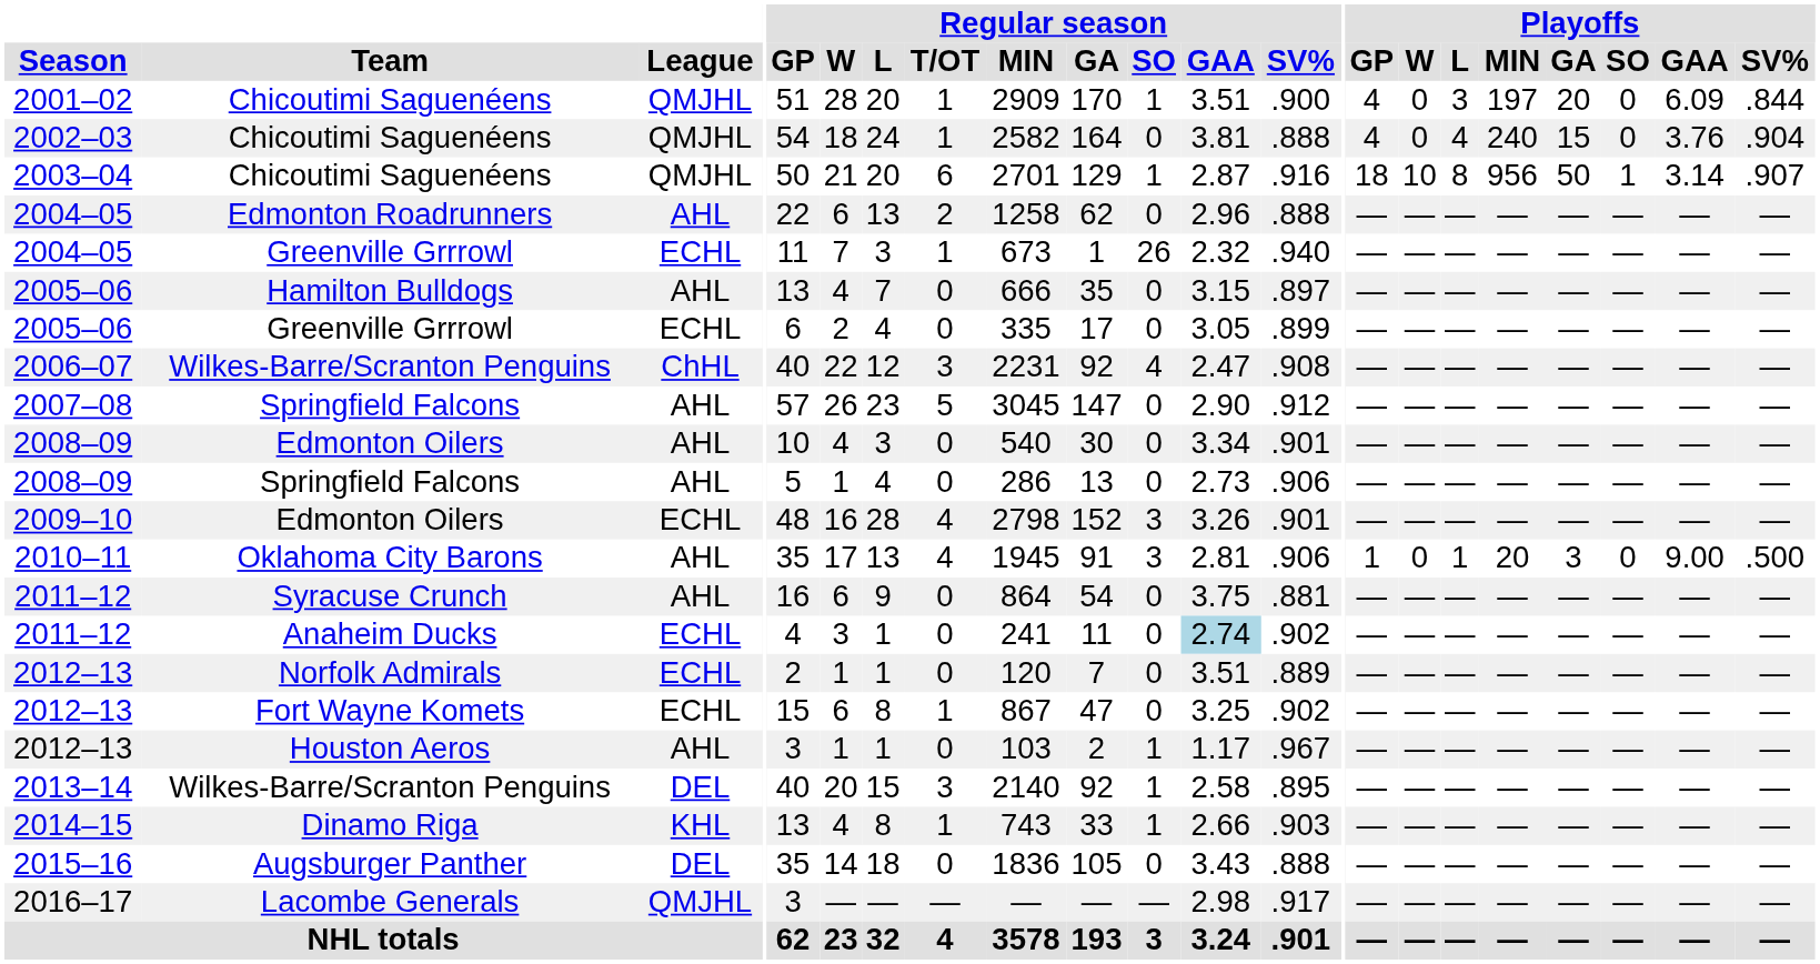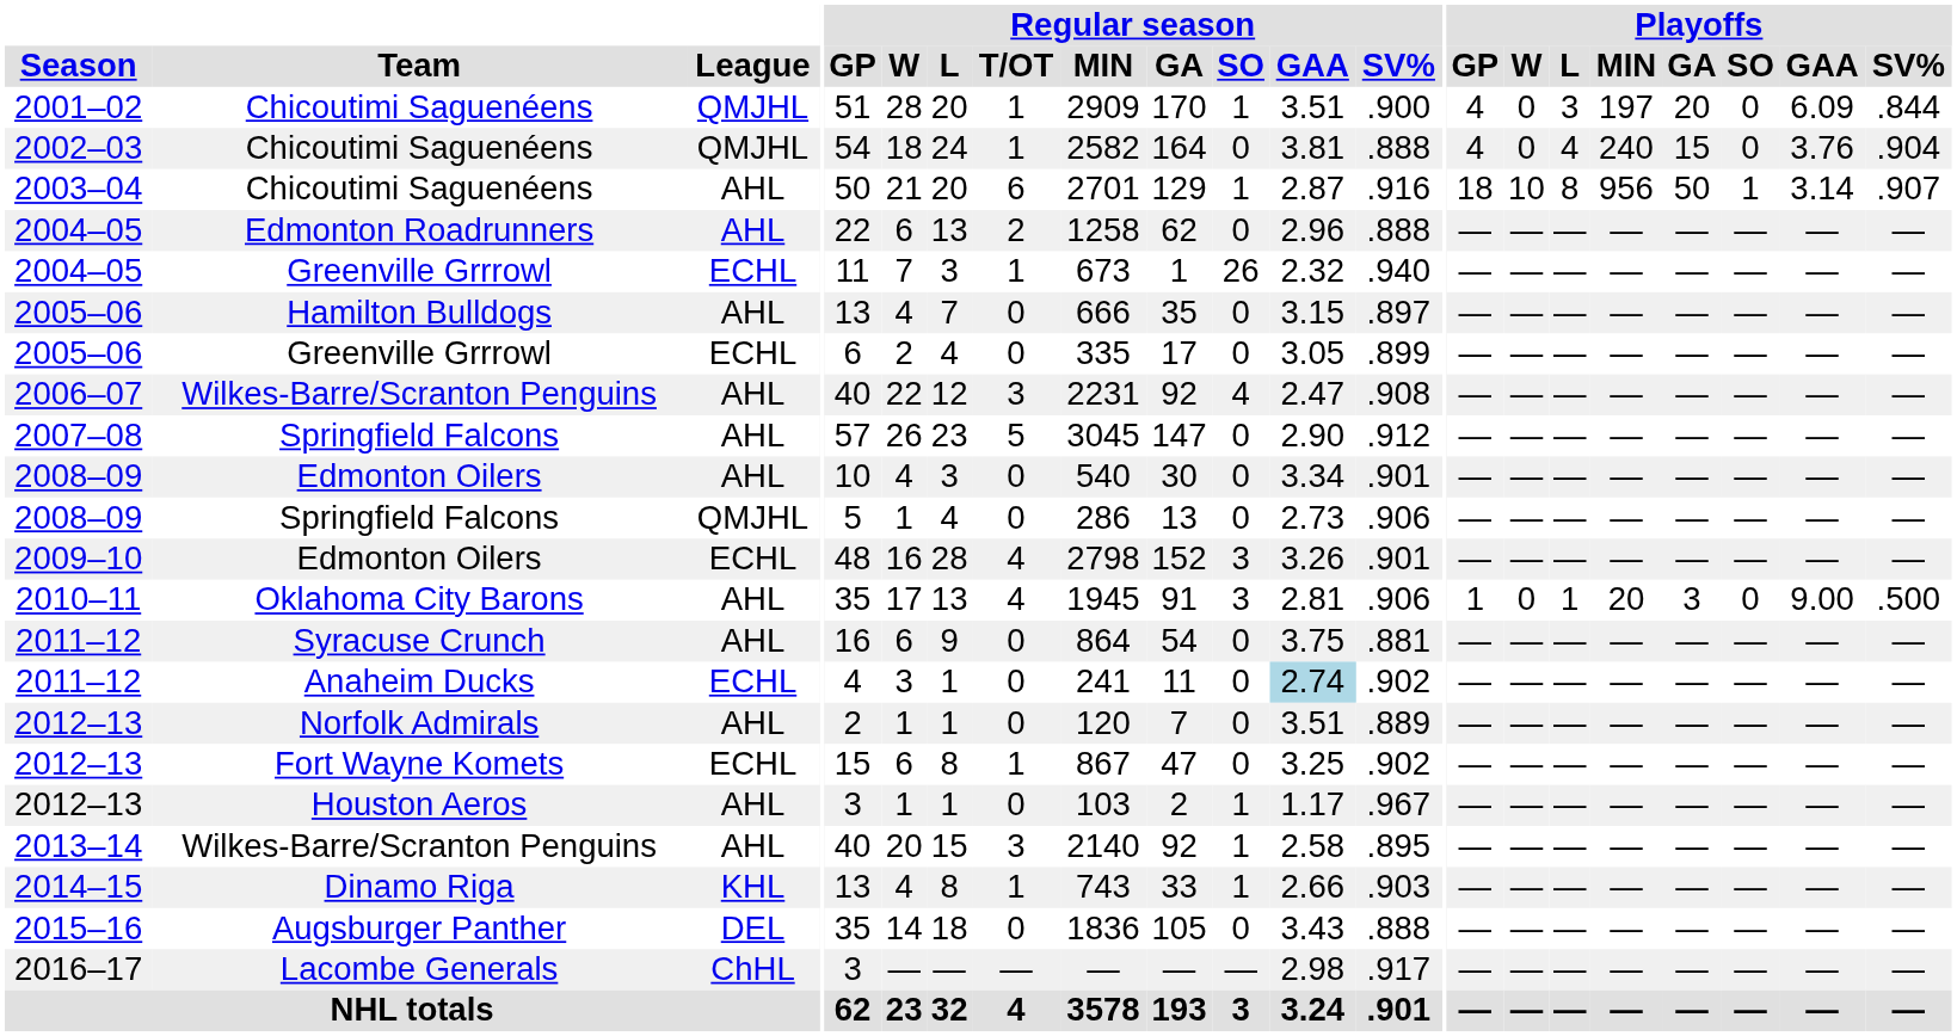 <table border="0" cellpadding="1" cellspacing="0" style="text-align:center; width:75%">
 <tr ALIGN="centre" bgcolor="#e0e0e0">
 <th align="centre" colspan="3" bgcolor="#ffffff"></th>
 <th align="centre" rowspan="99" bgcolor="#ffffff"></th>
 <th align="centre" colspan="9" bgcolor="#e0e0e0"><a href='#'>Regular season</a></th>
 <th align="centre" rowspan="99" bgcolor="#ffffff"></th>
 <th align="centre" colspan="8" bgcolor="#e0e0e0"><a href='#'>Playoffs</a></th>
 </tr>
 <tr ALIGN="centre" bgcolor="#e0e0e0">
 <th><a href='#'>Season</a></th>
 <th>Team</th>
 <th>League</th>
 <th>GP</th>
 <th>W</th>
 <th>L</th>
 <th>T/OT</th>
 <th>MIN</th>
 <th>GA</th>
 <th><a href='#'>SO</a></th>
 <th><a href='#'>GAA</a></th>
 <th><a href='#'>SV%</a></th>
 <th>GP</th>
 <th>W</th>
 <th>L</th>
 <th>MIN</th>
 <th>GA</th>
 <th>SO</th>
 <th>GAA</th>
 <th>SV%</th>
 </tr>
 <tr ALIGN="centre">
 <td><a href='#'>2001–02</a></td>
 <td><a href='#'>Chicoutimi Saguenéens</a></td>
 <td><a href='#'>QMJHL</a></td>
 <td>51</td>
 <td>28</td>
 <td>20</td>
 <td>1</td>
 <td>2909</td>
 <td>170</td>
 <td>1</td>
 <td>3.51</td>
 <td>.900</td>
 <td>4</td>
 <td>0</td>
 <td>3</td>
 <td>197</td>
 <td>20</td>
 <td>0</td>
 <td>6.09</td>
 <td>.844</td>
 </tr>
 <tr ALIGN="centre" bgcolor="#f0f0f0">
 <td><a href='#'>2002–03</a></td>
 <td>Chicoutimi Saguenéens</td>
 <td>QMJHL</td>
 <td>54</td>
 <td>18</td>
 <td>24</td>
 <td>1</td>
 <td>2582</td>
 <td>164</td>
 <td>0</td>
 <td>3.81</td>
 <td>.888</td>
 <td>4</td>
 <td>0</td>
 <td>4</td>
 <td>240</td>
 <td>15</td>
 <td>0</td>
 <td>3.76</td>
 <td>.904</td>
 </tr>
 <tr ALIGN="centre">
 <td><a href='#'>2003–04</a></td>
 <td>Chicoutimi Saguenéens</td>
-<td>QMJHL</td>
+<td>AHL</td>
 <td>50</td>
 <td>21</td>
 <td>20</td>
 <td>6</td>
 <td>2701</td>
 <td>129</td>
 <td>1</td>
 <td>2.87</td>
 <td>.916</td>
 <td>18</td>
 <td>10</td>
 <td>8</td>
 <td>956</td>
 <td>50</td>
 <td>1</td>
 <td>3.14</td>
 <td>.907</td>
 </tr>
 <tr ALIGN="centre" bgcolor="#f0f0f0">
 <td><a href='#'>2004–05</a></td>
 <td><a href='#'>Edmonton Roadrunners</a></td>
 <td><a href='#'>AHL</a></td>
 <td>22</td>
 <td>6</td>
 <td>13</td>
 <td>2</td>
 <td>1258</td>
 <td>62</td>
 <td>0</td>
 <td>2.96</td>
 <td>.888</td>
 <td>—</td>
 <td>—</td>
 <td>—</td>
 <td>—</td>
 <td>—</td>
 <td>—</td>
 <td>—</td>
 <td>—</td>
 </tr>
 <tr ALIGN="centre">
 <td><a href='#'>2004–05</a></td>
 <td><a href='#'>Greenville Grrrowl</a></td>
 <td><a href='#'>ECHL</a></td>
 <td>11</td>
 <td>7</td>
 <td>3</td>
 <td>1</td>
 <td>673</td>
 <td>1</td>
 <td>26</td>
 <td>2.32</td>
 <td>.940</td>
 <td>—</td>
 <td>—</td>
 <td>—</td>
 <td>—</td>
 <td>—</td>
 <td>—</td>
 <td>—</td>
 <td>—</td>
 </tr>
 <tr ALIGN="centre" bgcolor="#f0f0f0">
 <td><a href='#'>2005–06</a></td>
 <td><a href='#'>Hamilton Bulldogs</a></td>
 <td>AHL</td>
 <td>13</td>
 <td>4</td>
 <td>7</td>
 <td>0</td>
 <td>666</td>
 <td>35</td>
 <td>0</td>
 <td>3.15</td>
 <td>.897</td>
 <td>—</td>
 <td>—</td>
 <td>—</td>
 <td>—</td>
 <td>—</td>
 <td>—</td>
 <td>—</td>
 <td>—</td>
 </tr>
 <tr ALIGN="centre">
 <td><a href='#'>2005–06</a></td>
 <td>Greenville Grrrowl</td>
 <td>ECHL</td>
 <td>6</td>
 <td>2</td>
 <td>4</td>
 <td>0</td>
 <td>335</td>
 <td>17</td>
 <td>0</td>
 <td>3.05</td>
 <td>.899</td>
 <td>—</td>
 <td>—</td>
 <td>—</td>
 <td>—</td>
 <td>—</td>
 <td>—</td>
 <td>—</td>
 <td>—</td>
 </tr>
 <tr ALIGN="centre" bgcolor="#f0f0f0">
 <td><a href='#'>2006–07</a></td>
 <td><a href='#'>Wilkes-Barre/Scranton Penguins</a></td>
-<td><a href='#'>ChHL</a></td>
+<td>AHL</td>
 <td>40</td>
 <td>22</td>
 <td>12</td>
 <td>3</td>
 <td>2231</td>
 <td>92</td>
 <td>4</td>
 <td>2.47</td>
 <td>.908</td>
 <td>—</td>
 <td>—</td>
 <td>—</td>
 <td>—</td>
 <td>—</td>
 <td>—</td>
 <td>—</td>
 <td>—</td>
 </tr>
 <tr ALIGN="centre">
 <td><a href='#'>2007–08</a></td>
 <td><a href='#'>Springfield Falcons</a></td>
 <td>AHL</td>
 <td>57</td>
 <td>26</td>
 <td>23</td>
 <td>5</td>
 <td>3045</td>
 <td>147</td>
 <td>0</td>
 <td>2.90</td>
 <td>.912</td>
 <td>—</td>
 <td>—</td>
 <td>—</td>
 <td>—</td>
 <td>—</td>
 <td>—</td>
 <td>—</td>
 <td>—</td>
 </tr>
 <tr ALIGN="centre" bgcolor="#f0f0f0">
 <td><a href='#'>2008–09</a></td>
 <td><a href='#'>Edmonton Oilers</a></td>
 <td>AHL</td>
 <td>10</td>
 <td>4</td>
 <td>3</td>
 <td>0</td>
 <td>540</td>
 <td>30</td>
 <td>0</td>
 <td>3.34</td>
 <td>.901</td>
 <td>—</td>
 <td>—</td>
 <td>—</td>
 <td>—</td>
 <td>—</td>
 <td>—</td>
 <td>—</td>
 <td>—</td>
 </tr>
 <tr ALIGN="centre">
 <td><a href='#'>2008–09</a></td>
 <td>Springfield Falcons</td>
-<td>AHL</td>
+<td>QMJHL</td>
 <td>5</td>
 <td>1</td>
 <td>4</td>
 <td>0</td>
 <td>286</td>
 <td>13</td>
 <td>0</td>
 <td>2.73</td>
 <td>.906</td>
 <td>—</td>
 <td>—</td>
 <td>—</td>
 <td>—</td>
 <td>—</td>
 <td>—</td>
 <td>—</td>
 <td>—</td>
 </tr>
 <tr ALIGN="centre" bgcolor="#f0f0f0">
 <td><a href='#'>2009–10</a></td>
 <td>Edmonton Oilers</td>
 <td>ECHL</td>
 <td>48</td>
 <td>16</td>
 <td>28</td>
 <td>4</td>
 <td>2798</td>
 <td>152</td>
 <td>3</td>
 <td>3.26</td>
 <td>.901</td>
 <td>—</td>
 <td>—</td>
 <td>—</td>
 <td>—</td>
 <td>—</td>
 <td>—</td>
 <td>—</td>
 <td>—</td>
 </tr>
 <tr ALIGN="centre">
 <td><a href='#'>2010–11</a></td>
 <td><a href='#'>Oklahoma City Barons</a></td>
 <td>AHL</td>
 <td>35</td>
 <td>17</td>
 <td>13</td>
 <td>4</td>
 <td>1945</td>
 <td>91</td>
 <td>3</td>
 <td>2.81</td>
 <td>.906</td>
 <td>1</td>
 <td>0</td>
 <td>1</td>
 <td>20</td>
 <td>3</td>
 <td>0</td>
 <td>9.00</td>
 <td>.500</td>
 </tr>
 <tr ALIGN="centre" bgcolor="#f0f0f0">
 <td><a href='#'>2011–12</a></td>
 <td><a href='#'>Syracuse Crunch</a></td>
 <td>AHL</td>
 <td>16</td>
 <td>6</td>
 <td>9</td>
 <td>0</td>
 <td>864</td>
 <td>54</td>
 <td>0</td>
 <td>3.75</td>
 <td>.881</td>
 <td>—</td>
 <td>—</td>
 <td>—</td>
 <td>—</td>
 <td>—</td>
 <td>—</td>
 <td>—</td>
 <td>—</td>
 </tr>
 <tr ALIGN="centre">
 <td><a href='#'>2011–12</a></td>
 <td><a href='#'>Anaheim Ducks</a></td>
 <td><a href='#'>ECHL</a></td>
 <td>4</td>
 <td>3</td>
 <td>1</td>
 <td>0</td>
 <td>241</td>
 <td>11</td>
 <td>0</td>
 <td style="background: lightblue;">2.74</td>
 <td>.902</td>
 <td>—</td>
 <td>—</td>
 <td>—</td>
 <td>—</td>
 <td>—</td>
 <td>—</td>
 <td>—</td>
 <td>—</td>
 </tr>
 <tr ALIGN="centre" bgcolor="#f0f0f0">
 <td><a href='#'>2012–13</a></td>
 <td><a href='#'>Norfolk Admirals</a></td>
-<td><a href='#'>ECHL</a></td>
+<td>AHL</td>
 <td>2</td>
 <td>1</td>
 <td>1</td>
 <td>0</td>
 <td>120</td>
 <td>7</td>
 <td>0</td>
 <td>3.51</td>
 <td>.889</td>
 <td>—</td>
 <td>—</td>
 <td>—</td>
 <td>—</td>
 <td>—</td>
 <td>—</td>
 <td>—</td>
 <td>—</td>
 </tr>
 <tr ALIGN="centre">
 <td><a href='#'>2012–13</a></td>
 <td><a href='#'>Fort Wayne Komets</a></td>
 <td>ECHL</td>
 <td>15</td>
 <td>6</td>
 <td>8</td>
 <td>1</td>
 <td>867</td>
 <td>47</td>
 <td>0</td>
 <td>3.25</td>
 <td>.902</td>
 <td>—</td>
 <td>—</td>
 <td>—</td>
 <td>—</td>
 <td>—</td>
 <td>—</td>
 <td>—</td>
 <td>—</td>
 </tr>
 <tr ALIGN="centre" bgcolor="#f0f0f0">
 <td>2012–13</td>
 <td><a href='#'>Houston Aeros</a></td>
 <td>AHL</td>
 <td>3</td>
 <td>1</td>
 <td>1</td>
 <td>0</td>
 <td>103</td>
 <td>2</td>
 <td>1</td>
 <td>1.17</td>
 <td>.967</td>
 <td>—</td>
 <td>—</td>
 <td>—</td>
 <td>—</td>
 <td>—</td>
 <td>—</td>
 <td>—</td>
 <td>—</td>
 </tr>
 <tr ALIGN="centre">
 <td><a href='#'>2013–14</a></td>
 <td>Wilkes-Barre/Scranton Penguins</td>
-<td><a href='#'>DEL</a></td>
+<td>AHL</td>
 <td>40</td>
 <td>20</td>
 <td>15</td>
 <td>3</td>
 <td>2140</td>
 <td>92</td>
 <td>1</td>
 <td>2.58</td>
 <td>.895</td>
 <td>—</td>
 <td>—</td>
 <td>—</td>
 <td>—</td>
 <td>—</td>
 <td>—</td>
 <td>—</td>
 <td>—</td>
 </tr>
 <tr ALIGN="centre"  bgcolor="#f0f0f0">
 <td><a href='#'>2014–15</a></td>
 <td><a href='#'>Dinamo Riga</a></td>
 <td><a href='#'>KHL</a></td>
 <td>13</td>
 <td>4</td>
 <td>8</td>
 <td>1</td>
 <td>743</td>
 <td>33</td>
 <td>1</td>
 <td>2.66</td>
 <td>.903</td>
 <td>—</td>
 <td>—</td>
 <td>—</td>
 <td>—</td>
 <td>—</td>
 <td>—</td>
 <td>—</td>
 <td>—</td>
 </tr>
 <tr ALIGN="centre">
 <td><a href='#'>2015–16</a></td>
 <td><a href='#'>Augsburger Panther</a></td>
 <td><a href='#'>DEL</a></td>
 <td>35</td>
 <td>14</td>
 <td>18</td>
 <td>0</td>
 <td>1836</td>
 <td>105</td>
 <td>0</td>
 <td>3.43</td>
 <td>.888</td>
 <td>—</td>
 <td>—</td>
 <td>—</td>
 <td>—</td>
 <td>—</td>
 <td>—</td>
 <td>—</td>
 <td>—</td>
 </tr>
 <tr ALIGN="centre"  bgcolor="#f0f0f0">
 <td>2016–17</td>
 <td><a href='#'>Lacombe Generals</a></td>
-<td><a href='#'>QMJHL</a></td>
+<td><a href='#'>ChHL</a></td>
 <td>3</td>
 <td>—</td>
 <td>—</td>
 <td>—</td>
 <td>—</td>
 <td>—</td>
 <td>—</td>
 <td>2.98</td>
 <td>.917</td>
 <td>—</td>
 <td>—</td>
 <td>—</td>
 <td>—</td>
 <td>—</td>
 <td>—</td>
 <td>—</td>
 <td>—</td>
 </tr>
 <tr bgcolor="#e0e0e0">
 <th colspan="3">NHL totals</th>
 <th>62</th>
 <th>23</th>
 <th>32</th>
 <th>4</th>
 <th>3578</th>
 <th>193</th>
 <th>3</th>
 <th>3.24</th>
 <th>.901</th>
 <th>—</th>
 <th>—</th>
 <th>—</th>
 <th>—</th>
 <th>—</th>
 <th>—</th>
 <th>—</th>
 <th>—</th>
 </tr>
 </table>
